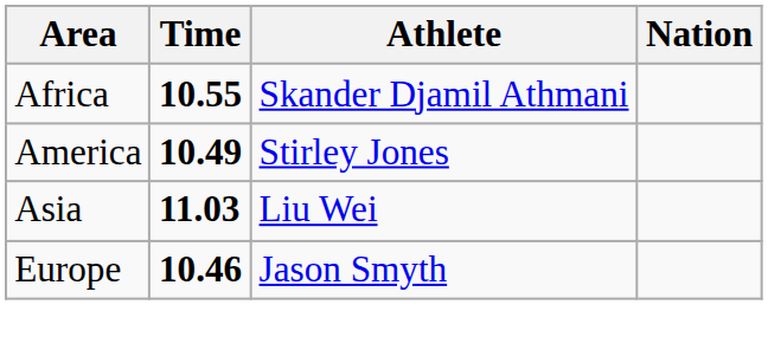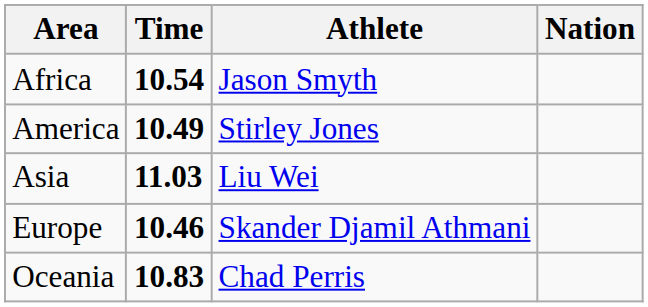 <table class="wikitable">
 <tr>
 <th>Area</th>
 <th>Time</th>
 <th>Athlete</th>
 <th>Nation</th>
 </tr>
 <tr>
 <td>Africa</td>
-<td><strong>10.55</strong></td>
-<td><a href='#'>Skander Djamil Athmani</a></td>
+<td><strong>10.54</strong></td>
+<td><a href='#'>Jason Smyth</a></td>
 <td></td>
 </tr>
 <tr>
 <td>America</td>
 <td><strong>10.49</strong></td>
 <td><a href='#'>Stirley Jones</a></td>
 <td></td>
 </tr>
 <tr>
 <td>Asia</td>
 <td><strong>11.03</strong></td>
 <td><a href='#'>Liu Wei</a></td>
 <td></td>
 </tr>
 <tr>
 <td>Europe</td>
 <td><strong>10.46</strong> </td>
-<td><a href='#'>Jason Smyth</a></td>
+<td><a href='#'>Skander Djamil Athmani</a></td>
+<td></td>
+</tr>
+<tr>
+<td>Oceania</td>
+<td><strong>10.83</strong></td>
+<td><a href='#'>Chad Perris</a></td>
 <td></td>
 </tr>
 </table>
